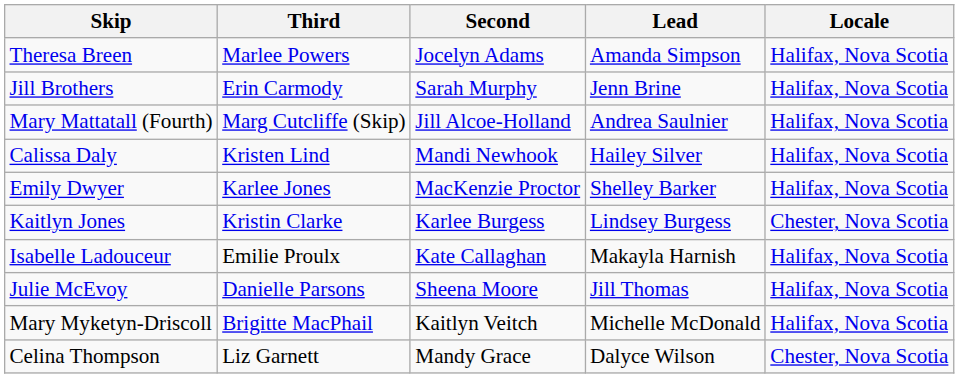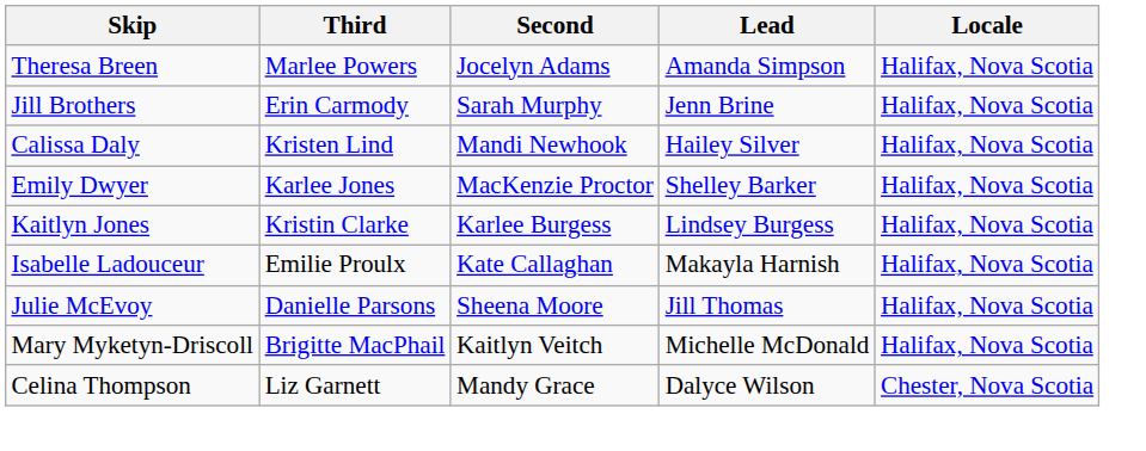 <table class=wikitable>
 <tr>
 <th>Skip</th>
 <th>Third</th>
 <th>Second</th>
 <th>Lead</th>
 <th>Locale</th>
 </tr>
 <tr>
 <td><a href='#'>Theresa Breen</a></td>
 <td><a href='#'>Marlee Powers</a></td>
 <td><a href='#'>Jocelyn Adams</a></td>
 <td><a href='#'>Amanda Simpson</a></td>
 <td> <a href='#'>Halifax, Nova Scotia</a></td>
 </tr>
 <tr>
 <td><a href='#'>Jill Brothers</a></td>
 <td><a href='#'>Erin Carmody</a></td>
 <td><a href='#'>Sarah Murphy</a></td>
 <td><a href='#'>Jenn Brine</a></td>
 <td> <a href='#'>Halifax, Nova Scotia</a></td>
 </tr>
 <tr>
-<td><a href='#'>Mary Mattatall</a> (Fourth)</td>
-<td><a href='#'>Marg Cutcliffe</a> (Skip)</td>
-<td><a href='#'>Jill Alcoe-Holland</a></td>
-<td><a href='#'>Andrea Saulnier</a></td>
-<td> <a href='#'>Halifax, Nova Scotia</a></td>
-</tr>
-<tr>
 <td><a href='#'>Calissa Daly</a></td>
 <td><a href='#'>Kristen Lind</a></td>
 <td><a href='#'>Mandi Newhook</a></td>
 <td><a href='#'>Hailey Silver</a></td>
 <td> <a href='#'>Halifax, Nova Scotia</a></td>
 </tr>
 <tr>
 <td><a href='#'>Emily Dwyer</a></td>
 <td><a href='#'>Karlee Jones</a></td>
 <td><a href='#'>MacKenzie Proctor</a></td>
 <td><a href='#'>Shelley Barker</a></td>
 <td> <a href='#'>Halifax, Nova Scotia</a></td>
 </tr>
 <tr>
 <td><a href='#'>Kaitlyn Jones</a></td>
 <td><a href='#'>Kristin Clarke</a></td>
 <td><a href='#'>Karlee Burgess</a></td>
 <td><a href='#'>Lindsey Burgess</a></td>
-<td> <a href='#'>Chester, Nova Scotia</a></td>
+<td> <a href='#'>Halifax, Nova Scotia</a></td>
 </tr>
 <tr>
 <td><a href='#'>Isabelle Ladouceur</a></td>
 <td>Emilie Proulx</td>
 <td><a href='#'>Kate Callaghan</a></td>
 <td>Makayla Harnish</td>
 <td> <a href='#'>Halifax, Nova Scotia</a></td>
 </tr>
 <tr>
 <td><a href='#'>Julie McEvoy</a></td>
 <td><a href='#'>Danielle Parsons</a></td>
 <td><a href='#'>Sheena Moore</a></td>
 <td><a href='#'>Jill Thomas</a></td>
 <td> <a href='#'>Halifax, Nova Scotia</a></td>
 </tr>
 <tr>
 <td>Mary Myketyn-Driscoll</td>
 <td><a href='#'>Brigitte MacPhail</a></td>
 <td>Kaitlyn Veitch</td>
 <td>Michelle McDonald</td>
 <td> <a href='#'>Halifax, Nova Scotia</a></td>
 </tr>
 <tr>
 <td>Celina Thompson</td>
 <td>Liz Garnett</td>
 <td>Mandy Grace</td>
 <td>Dalyce Wilson</td>
 <td> <a href='#'>Chester, Nova Scotia</a></td>
 </tr>
 </table>
